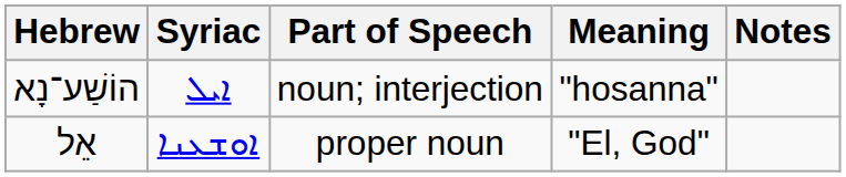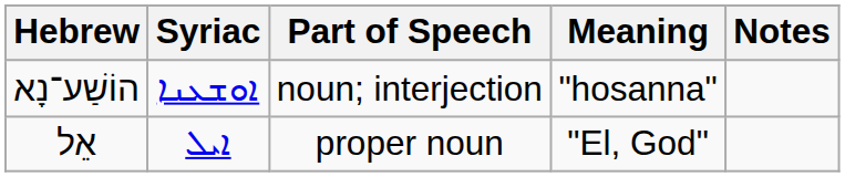 <table class="wikitable">
 <tr>
 <th colspan="1">Hebrew</th>
 <th colspan="1">Syriac</th>
 <th>Part of Speech</th>
 <th colspan="1">Meaning</th>
 <th>Notes</th>
 </tr>
 <tr style="text-align:center;">
 <td>הוֹשַׁע־נָא</td>
-<td><a href='#'>ܐܝܠ</a></td>
+<td><a href='#'>ܐܘܫܥܢܐ</a></td>
 <td>noun; interjection</td>
 <td>"hosanna"</td>
 <td></td>
 </tr>
 <tr style="text-align: center;">
 <td>אֵל</td>
-<td><a href='#'>ܐܘܫܥܢܐ</a></td>
+<td><a href='#'>ܐܝܠ</a></td>
 <td>proper noun</td>
 <td>"El, God"</td>
 <td></td>
 </tr>
 </table>
